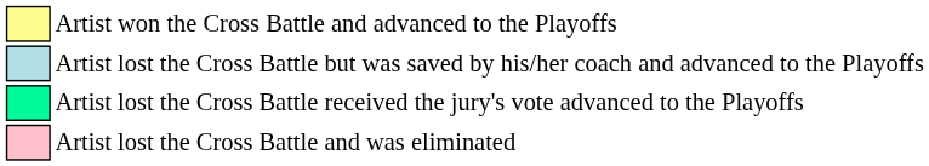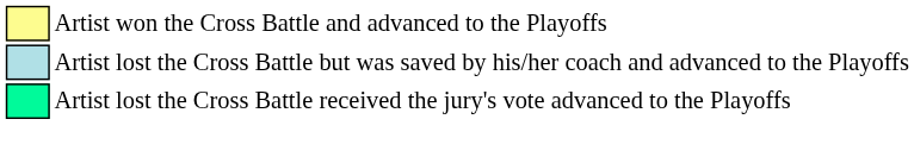 <table class="toccolours" style="font-size: 90%; white-space: nowrap;">
 <tr>
 <td style="background:#fdfc8f; border:1px solid black;">      </td>
 <td>Artist won the Cross Battle and advanced to the Playoffs</td>
 </tr>
 <tr>
 <td style="background:#b0e0e6; border:1px solid black;">      </td>
 <td>Artist lost the Cross Battle but was saved by his/her coach and advanced to the Playoffs</td>
 </tr>
 <tr>
 <td style="background:#00FA9A; border:1px solid black;">      </td>
 <td>Artist lost the Cross Battle received the jury's vote advanced to the Playoffs</td>
 </tr>
 <tr>
-<td style="background:pink; border:1px solid black;">      </td>
-<td>Artist lost the Cross Battle and was eliminated</td>
-</tr>
-<tr>
 </tr>
 </table>
